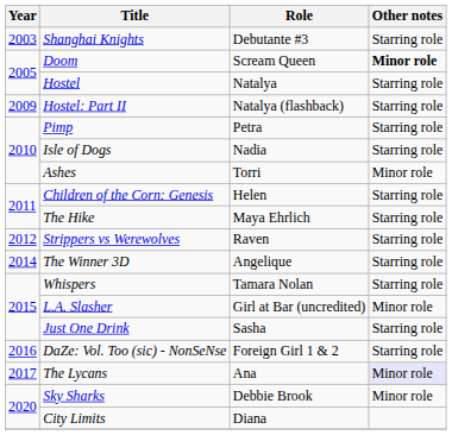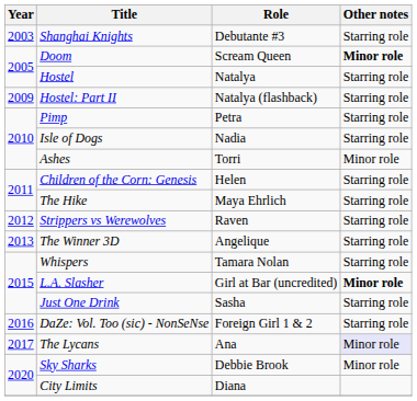 <table class="wikitable">
 <tr>
 <th>Year</th>
 <th>Title</th>
 <th>Role</th>
 <th>Other notes</th>
 </tr>
 <tr>
 <td><a href='#'>2003</a></td>
 <td><em><a href='#'>Shanghai Knights</a></em></td>
 <td>Debutante #3</td>
 <td>Starring role</td>
 </tr>
 <tr>
 <td rowspan="2"><a href='#'>2005</a></td>
 <td><em><a href='#'>Doom</a></em></td>
 <td>Scream Queen</td>
 <td><strong>Minor role</strong></td>
 </tr>
 <tr>
 <td><em><a href='#'>Hostel</a></em></td>
 <td>Natalya</td>
 <td>Starring role</td>
 </tr>
 <tr>
 <td><a href='#'>2009</a></td>
 <td><em><a href='#'>Hostel: Part II</a></em></td>
 <td>Natalya (flashback)</td>
 <td>Starring role</td>
 </tr>
 <tr>
 <td rowspan="3"><a href='#'>2010</a></td>
 <td><em><a href='#'>Pimp</a></em></td>
 <td>Petra</td>
 <td>Starring role</td>
 </tr>
 <tr>
 <td><em>Isle of Dogs</em></td>
 <td>Nadia</td>
 <td>Starring role</td>
 </tr>
 <tr>
 <td><em>Ashes</em></td>
 <td>Torri</td>
 <td>Minor role</td>
 </tr>
 <tr>
 <td rowspan="2"><a href='#'>2011</a></td>
 <td><em><a href='#'>Children of the Corn: Genesis</a></em></td>
 <td>Helen</td>
 <td>Starring role</td>
 </tr>
 <tr>
 <td><em>The Hike</em></td>
 <td>Maya Ehrlich</td>
 <td>Starring role</td>
 </tr>
 <tr>
 <td><a href='#'>2012</a></td>
 <td><em><a href='#'>Strippers vs Werewolves</a></em></td>
 <td>Raven</td>
 <td>Starring role</td>
 </tr>
 <tr>
-<td><a href='#'>2014</a></td>
+<td><a href='#'>2013</a></td>
 <td><em>The Winner 3D </em></td>
 <td>Angelique</td>
 <td>Starring role</td>
 </tr>
 <tr>
 <td rowspan="3"><a href='#'>2015</a></td>
 <td><em>Whispers</em></td>
 <td>Tamara Nolan</td>
 <td>Starring role</td>
 </tr>
 <tr>
 <td><em><a href='#'>L.A. Slasher</a></em></td>
 <td>Girl at Bar (uncredited)</td>
-<td>Minor role</td>
+<td><strong>Minor role</strong></td>
 </tr>
 <tr>
 <td><em><a href='#'>Just One Drink</a></em></td>
 <td>Sasha</td>
 <td>Starring role</td>
 </tr>
 <tr>
 <td><a href='#'>2016</a></td>
 <td><em>DaZe: Vol. Too (sic) - NonSeNse</em></td>
 <td>Foreign Girl 1 & 2</td>
 <td>Starring role</td>
 </tr>
 <tr>
 <td><a href='#'>2017</a></td>
 <td><em>The Lycans</em></td>
 <td>Ana</td>
 <td style="background: lavender;">Minor role</td>
 </tr>
 <tr>
 <td rowspan="2"><a href='#'>2020</a></td>
 <td><em><a href='#'>Sky Sharks</a></em></td>
 <td>Debbie Brook</td>
 <td>Minor role</td>
 </tr>
 <tr>
 <td><em>City Limits</em></td>
 <td>Diana</td>
 <td></td>
 </tr>
 <tr>
 </tr>
 </table>
